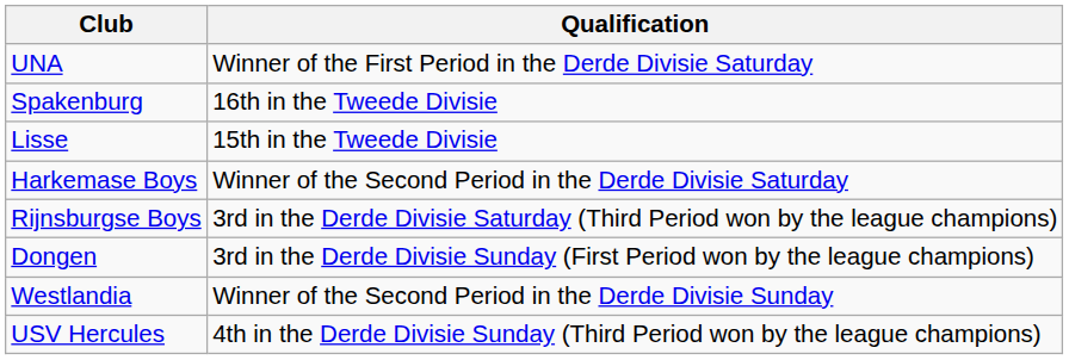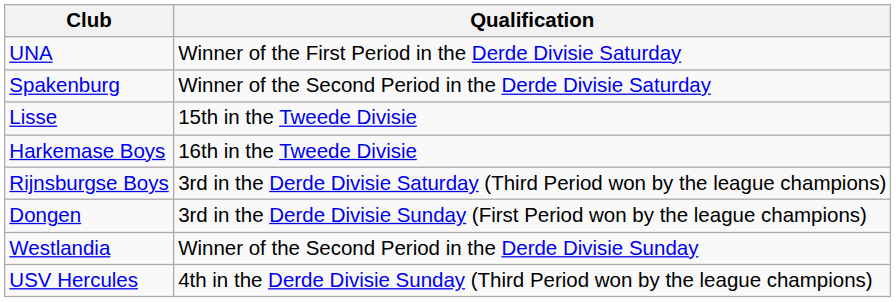 <table class="wikitable">
 <tr>
 <th>Club</th>
 <th>Qualification</th>
 </tr>
 <tr>
 <td><a href='#'>UNA</a></td>
 <td>Winner of the First Period in the <a href='#'>Derde Divisie Saturday</a></td>
 </tr>
 <tr>
 <td><a href='#'>Spakenburg</a></td>
-<td>16th in the <a href='#'>Tweede Divisie</a></td>
+<td>Winner of the Second Period in the <a href='#'>Derde Divisie Saturday</a></td>
 </tr>
 <tr>
 <td><a href='#'>Lisse</a></td>
 <td>15th in the <a href='#'>Tweede Divisie</a></td>
 </tr>
 <tr>
 <td><a href='#'>Harkemase Boys</a></td>
-<td>Winner of the Second Period in the <a href='#'>Derde Divisie Saturday</a></td>
+<td>16th in the <a href='#'>Tweede Divisie</a></td>
 </tr>
 <tr>
 <td><a href='#'>Rijnsburgse Boys</a></td>
 <td>3rd in the <a href='#'>Derde Divisie Saturday</a> (Third Period won by the league champions)</td>
 </tr>
 <tr>
 <td><a href='#'>Dongen</a></td>
 <td>3rd in the <a href='#'>Derde Divisie Sunday</a> (First Period won by the league champions)</td>
 </tr>
 <tr>
 <td><a href='#'>Westlandia</a></td>
 <td>Winner of the Second Period in the <a href='#'>Derde Divisie Sunday</a></td>
 </tr>
 <tr>
 <td><a href='#'>USV Hercules</a></td>
 <td>4th in the <a href='#'>Derde Divisie Sunday</a> (Third Period won by the league champions)</td>
 </tr>
 </table>
